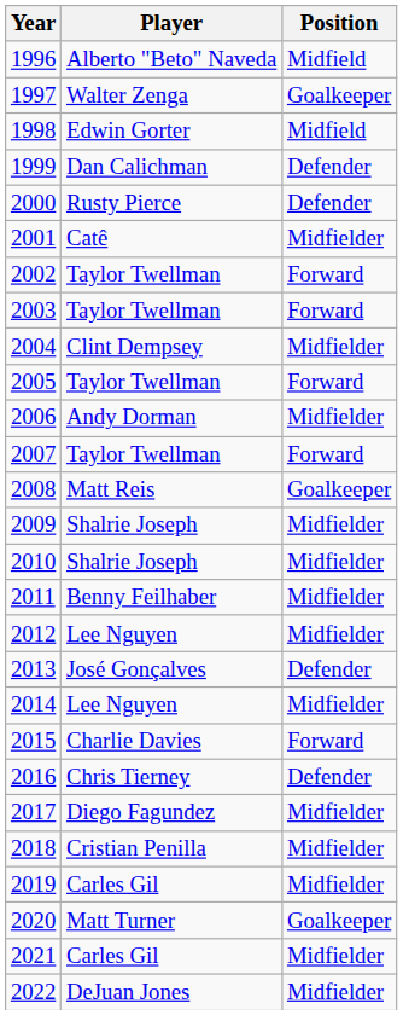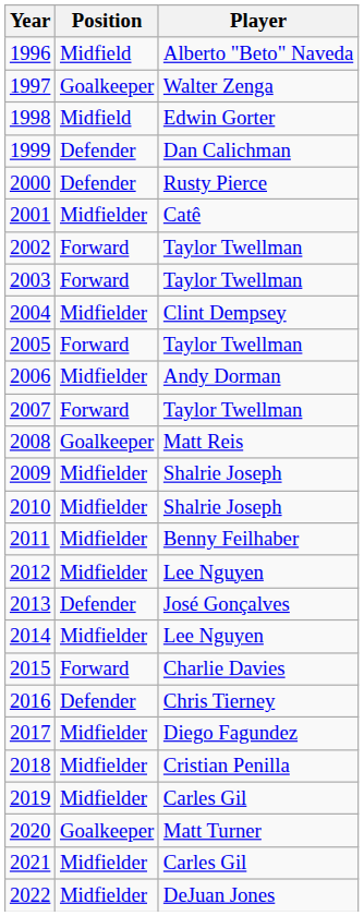 <table class="wikitable">
 <tr>
 <th>Year</th>
+<th>Position</th>
 <th>Player</th>
-<th>Position</th>
 </tr>
 <tr>
 <td><a href='#'>1996</a></td>
+<td><a href='#'>Midfield</a></td>
 <td> <a href='#'>Alberto "Beto" Naveda</a></td>
-<td><a href='#'>Midfield</a></td>
 </tr>
 <tr>
 <td><a href='#'>1997</a></td>
+<td><a href='#'>Goalkeeper</a></td>
 <td> <a href='#'>Walter Zenga</a></td>
-<td><a href='#'>Goalkeeper</a></td>
 </tr>
 <tr>
 <td><a href='#'>1998</a></td>
+<td><a href='#'>Midfield</a></td>
 <td> <a href='#'>Edwin Gorter</a></td>
-<td><a href='#'>Midfield</a></td>
 </tr>
 <tr>
 <td><a href='#'>1999</a></td>
+<td><a href='#'>Defender</a></td>
 <td> <a href='#'>Dan Calichman</a></td>
-<td><a href='#'>Defender</a></td>
 </tr>
 <tr>
 <td><a href='#'>2000</a></td>
+<td><a href='#'>Defender</a></td>
 <td> <a href='#'>Rusty Pierce</a></td>
-<td><a href='#'>Defender</a></td>
 </tr>
 <tr>
 <td><a href='#'>2001</a></td>
+<td><a href='#'>Midfielder</a></td>
 <td> <a href='#'>Catê</a></td>
-<td><a href='#'>Midfielder</a></td>
 </tr>
 <tr>
 <td><a href='#'>2002</a></td>
+<td><a href='#'>Forward</a></td>
 <td> <a href='#'>Taylor Twellman</a></td>
-<td><a href='#'>Forward</a></td>
 </tr>
 <tr>
 <td><a href='#'>2003</a></td>
+<td><a href='#'>Forward</a></td>
 <td> <a href='#'>Taylor Twellman</a></td>
-<td><a href='#'>Forward</a></td>
 </tr>
 <tr>
 <td><a href='#'>2004</a></td>
+<td><a href='#'>Midfielder</a></td>
 <td> <a href='#'>Clint Dempsey</a></td>
-<td><a href='#'>Midfielder</a></td>
 </tr>
 <tr>
 <td><a href='#'>2005</a></td>
+<td><a href='#'>Forward</a></td>
 <td> <a href='#'>Taylor Twellman</a></td>
-<td><a href='#'>Forward</a></td>
 </tr>
 <tr>
 <td><a href='#'>2006</a></td>
+<td><a href='#'>Midfielder</a></td>
 <td> <a href='#'>Andy Dorman</a></td>
-<td><a href='#'>Midfielder</a></td>
 </tr>
 <tr>
 <td><a href='#'>2007</a></td>
+<td><a href='#'>Forward</a></td>
 <td> <a href='#'>Taylor Twellman</a></td>
-<td><a href='#'>Forward</a></td>
 </tr>
 <tr>
 <td><a href='#'>2008</a></td>
+<td><a href='#'>Goalkeeper</a></td>
 <td> <a href='#'>Matt Reis</a></td>
-<td><a href='#'>Goalkeeper</a></td>
 </tr>
 <tr>
 <td><a href='#'>2009</a></td>
+<td><a href='#'>Midfielder</a></td>
 <td> <a href='#'>Shalrie Joseph</a></td>
-<td><a href='#'>Midfielder</a></td>
 </tr>
 <tr>
 <td><a href='#'>2010</a></td>
+<td><a href='#'>Midfielder</a></td>
 <td> <a href='#'>Shalrie Joseph</a></td>
-<td><a href='#'>Midfielder</a></td>
 </tr>
 <tr>
 <td><a href='#'>2011</a></td>
+<td><a href='#'>Midfielder</a></td>
 <td> <a href='#'>Benny Feilhaber</a></td>
-<td><a href='#'>Midfielder</a></td>
 </tr>
 <tr>
 <td><a href='#'>2012</a></td>
+<td><a href='#'>Midfielder</a></td>
 <td> <a href='#'>Lee Nguyen</a></td>
-<td><a href='#'>Midfielder</a></td>
 </tr>
 <tr>
 <td><a href='#'>2013</a></td>
+<td><a href='#'>Defender</a></td>
 <td> <a href='#'>José Gonçalves</a></td>
-<td><a href='#'>Defender</a></td>
 </tr>
 <tr>
 <td><a href='#'>2014</a></td>
+<td><a href='#'>Midfielder</a></td>
 <td> <a href='#'>Lee Nguyen</a></td>
-<td><a href='#'>Midfielder</a></td>
 </tr>
 <tr>
 <td><a href='#'>2015</a></td>
+<td><a href='#'>Forward</a></td>
 <td> <a href='#'>Charlie Davies</a></td>
-<td><a href='#'>Forward</a></td>
 </tr>
 <tr>
 <td><a href='#'>2016</a></td>
+<td><a href='#'>Defender</a></td>
 <td> <a href='#'>Chris Tierney</a></td>
-<td><a href='#'>Defender</a></td>
 </tr>
 <tr>
 <td><a href='#'>2017</a></td>
+<td><a href='#'>Midfielder</a></td>
 <td> <a href='#'>Diego Fagundez</a></td>
-<td><a href='#'>Midfielder</a></td>
 </tr>
 <tr>
 <td><a href='#'>2018</a></td>
+<td><a href='#'>Midfielder</a></td>
 <td> <a href='#'>Cristian Penilla</a></td>
-<td><a href='#'>Midfielder</a></td>
 </tr>
 <tr>
 <td><a href='#'>2019</a></td>
+<td><a href='#'>Midfielder</a></td>
 <td> <a href='#'>Carles Gil</a></td>
-<td><a href='#'>Midfielder</a></td>
 </tr>
 <tr>
 <td><a href='#'>2020</a></td>
+<td><a href='#'>Goalkeeper</a></td>
 <td> <a href='#'>Matt Turner</a></td>
-<td><a href='#'>Goalkeeper</a></td>
 </tr>
 <tr>
 <td><a href='#'>2021</a></td>
+<td><a href='#'>Midfielder</a></td>
 <td> <a href='#'>Carles Gil</a></td>
-<td><a href='#'>Midfielder</a></td>
 </tr>
 <tr>
 <td><a href='#'>2022</a></td>
+<td><a href='#'>Midfielder</a></td>
 <td> <a href='#'>DeJuan Jones</a></td>
-<td><a href='#'>Midfielder</a></td>
 </tr>
 </table>
